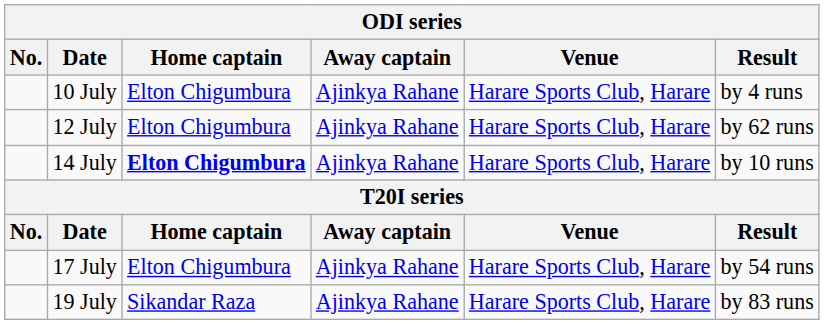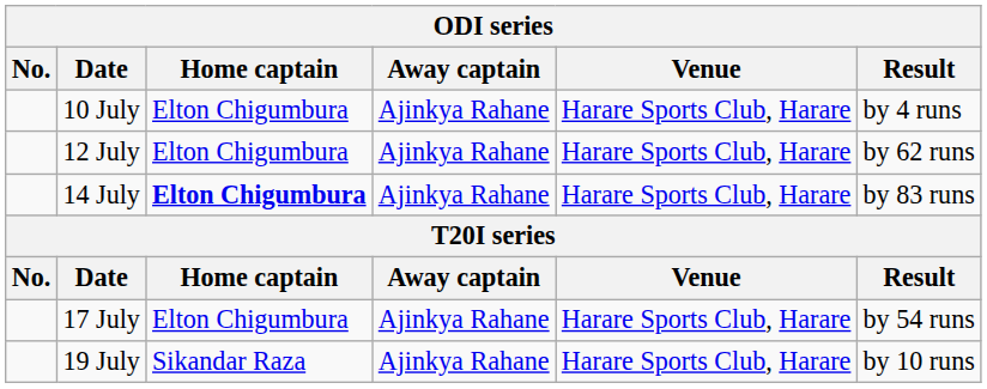 <table class="wikitable">
 <tr>
 <th colspan="9">ODI series</th>
 </tr>
 <tr>
 <th>No.</th>
 <th>Date</th>
 <th>Home captain</th>
 <th>Away captain</th>
 <th>Venue</th>
 <th>Result</th>
 </tr>
 <tr>
 <td></td>
 <td>10 July</td>
 <td><a href='#'>Elton Chigumbura</a></td>
 <td><a href='#'>Ajinkya Rahane</a></td>
 <td><a href='#'>Harare Sports Club</a>, <a href='#'>Harare</a></td>
 <td> by 4 runs</td>
 </tr>
 <tr>
 <td></td>
 <td>12 July</td>
 <td><a href='#'>Elton Chigumbura</a></td>
 <td><a href='#'>Ajinkya Rahane</a></td>
 <td><a href='#'>Harare Sports Club</a>, <a href='#'>Harare</a></td>
 <td> by 62 runs</td>
 </tr>
 <tr>
 <td></td>
 <td>14 July</td>
 <td><strong><a href='#'>Elton Chigumbura</a></strong></td>
 <td><a href='#'>Ajinkya Rahane</a></td>
 <td><a href='#'>Harare Sports Club</a>, <a href='#'>Harare</a></td>
-<td> by 10 runs</td>
+<td> by 83 runs</td>
 </tr>
 <tr>
 <th colspan="9">T20I series</th>
 </tr>
 <tr>
 <th>No.</th>
 <th>Date</th>
 <th>Home captain</th>
 <th>Away captain</th>
 <th>Venue</th>
 <th>Result</th>
 </tr>
 <tr>
 <td></td>
 <td>17 July</td>
 <td><a href='#'>Elton Chigumbura</a></td>
 <td><a href='#'>Ajinkya Rahane</a></td>
 <td><a href='#'>Harare Sports Club</a>, <a href='#'>Harare</a></td>
 <td> by 54 runs</td>
 </tr>
 <tr>
 <td></td>
 <td>19 July</td>
 <td><a href='#'>Sikandar Raza</a></td>
 <td><a href='#'>Ajinkya Rahane</a></td>
 <td><a href='#'>Harare Sports Club</a>, <a href='#'>Harare</a></td>
-<td> by 83 runs</td>
+<td> by 10 runs</td>
 </tr>
 </table>
